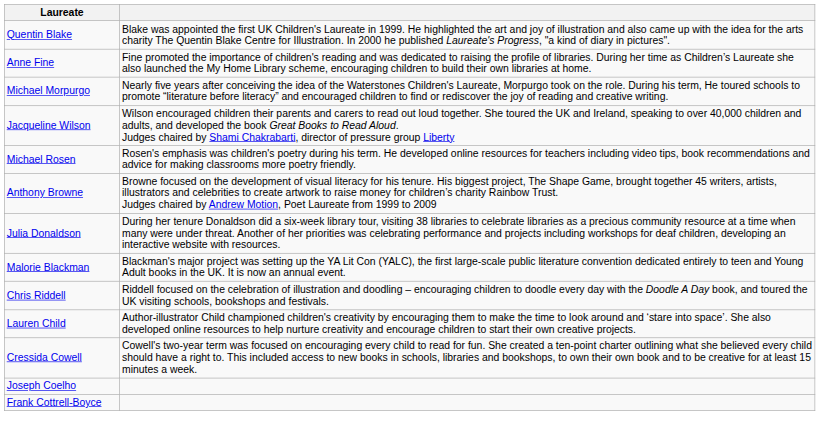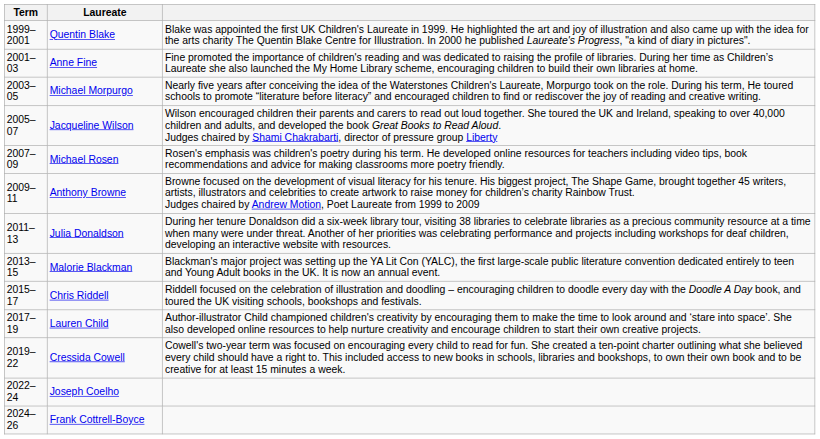 <table class="wikitable"px>
 <tr>
+<th>Term</th>
 <th>Laureate</th>
 <th></th>
 </tr>
 <tr>
+<td><span>1999–2001</span></td>
 <td width="170"><a href='#'>Quentin Blake</a></td>
 <td>Blake was appointed the first UK Children's Laureate in 1999. He highlighted the art and joy of illustration and also came up with the idea for the arts charity The Quentin Blake Centre for Illustration. In 2000 he published <em>Laureate's Progress</em>, "a kind of diary in pictures".</td>
 </tr>
 <tr>
+<td>2001–03</td>
 <td><a href='#'>Anne Fine</a></td>
 <td>Fine promoted the importance of children's reading and was dedicated to raising the profile of libraries. During her time as Children’s Laureate she also launched the My Home Library scheme, encouraging children to build their own libraries at home.</td>
 </tr>
 <tr>
+<td>2003–05</td>
 <td><a href='#'>Michael Morpurgo</a></td>
 <td>Nearly five years after conceiving the idea of the Waterstones Children's Laureate, Morpurgo took on the role. During his term, He toured schools to promote “literature before literacy” and encouraged children to find or rediscover the joy of reading and creative writing.</td>
 </tr>
 <tr>
+<td>2005–07</td>
 <td><a href='#'>Jacqueline Wilson</a></td>
 <td>Wilson encouraged children their parents and carers to read out loud together. She toured the UK and Ireland, speaking to over 40,000 children and adults, and developed the book <em>Great Books to Read Aloud</em>.<br>Judges chaired by <a href='#'>Shami Chakrabarti</a>, director of pressure group <a href='#'>Liberty</a></td>
 </tr>
 <tr>
+<td>2007–09</td>
 <td><a href='#'>Michael Rosen</a></td>
 <td>Rosen's emphasis was children's poetry during his term. He developed online resources for teachers including video tips, book recommendations and advice for making classrooms more poetry friendly.</td>
 </tr>
 <tr>
+<td>2009–11</td>
 <td><a href='#'>Anthony Browne</a></td>
 <td>Browne focused on the development of visual literacy for his tenure. His biggest project, The Shape Game, brought together 45 writers, artists, illustrators and celebrities to create artwork to raise money for children’s charity Rainbow Trust.<br>Judges chaired by <a href='#'>Andrew Motion</a>, Poet Laureate from 1999 to 2009</td>
 </tr>
 <tr>
+<td>2011–13</td>
 <td><a href='#'>Julia Donaldson</a></td>
 <td>During her tenure Donaldson did a six-week library tour, visiting 38 libraries to celebrate libraries as a precious community resource at a time when many were under threat. Another of her priorities was celebrating performance and projects including workshops for deaf children, developing an interactive website with resources.</td>
 </tr>
 <tr>
+<td>2013–15</td>
 <td><a href='#'>Malorie Blackman</a></td>
 <td>Blackman's major project was setting up the YA Lit Con (YALC), the first large-scale public literature convention dedicated entirely to teen and Young Adult books in the UK. It is now an annual event.</td>
 </tr>
 <tr>
+<td>2015–17</td>
 <td><a href='#'>Chris Riddell</a></td>
 <td>Riddell focused on the celebration of illustration and doodling – encouraging children to doodle every day with the <em>Doodle A Day</em> book, and toured the UK visiting schools, bookshops and festivals.</td>
 </tr>
 <tr>
+<td>2017–19</td>
 <td><a href='#'>Lauren Child</a></td>
 <td>Author-illustrator Child championed children's creativity by encouraging them to make the time to look around and ‘stare into space’. She also developed online resources to help nurture creativity and encourage children to start their own creative projects.</td>
 </tr>
 <tr>
+<td>2019–22</td>
 <td><a href='#'>Cressida Cowell</a></td>
 <td>Cowell's two-year term was focused on encouraging every child to read for fun. She created a ten-point charter outlining what she believed every child should have a right to. This included access to new books in schools, libraries and bookshops, to own their own book and to be creative for at least 15 minutes a week.</td>
 </tr>
 <tr>
+<td>2022–24</td>
 <td><a href='#'>Joseph Coelho</a></td>
 <td></td>
 </tr>
 <tr>
+<td>2024–26</td>
 <td><a href='#'>Frank Cottrell-Boyce</a></td>
 <td></td>
 </tr>
 </table>
